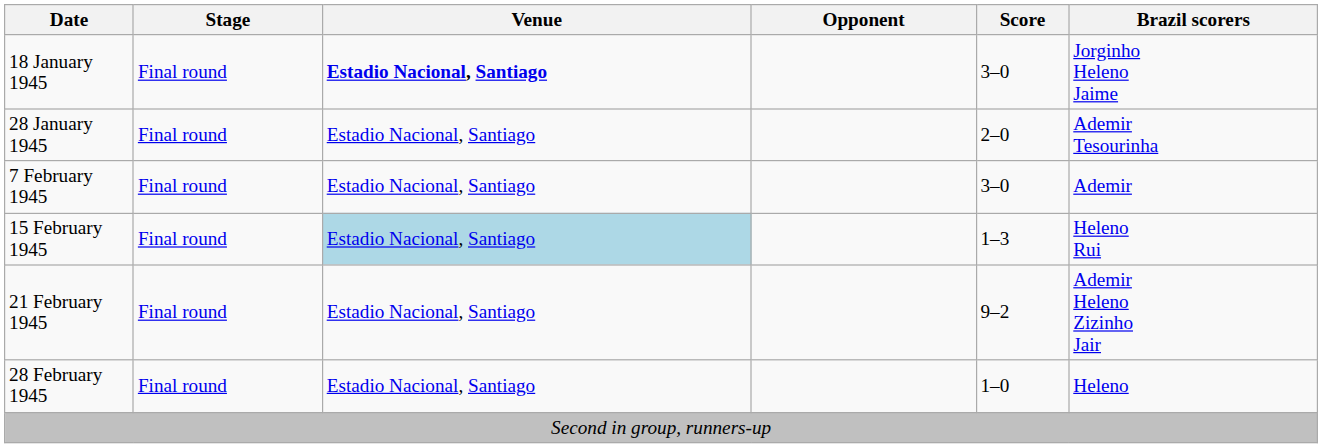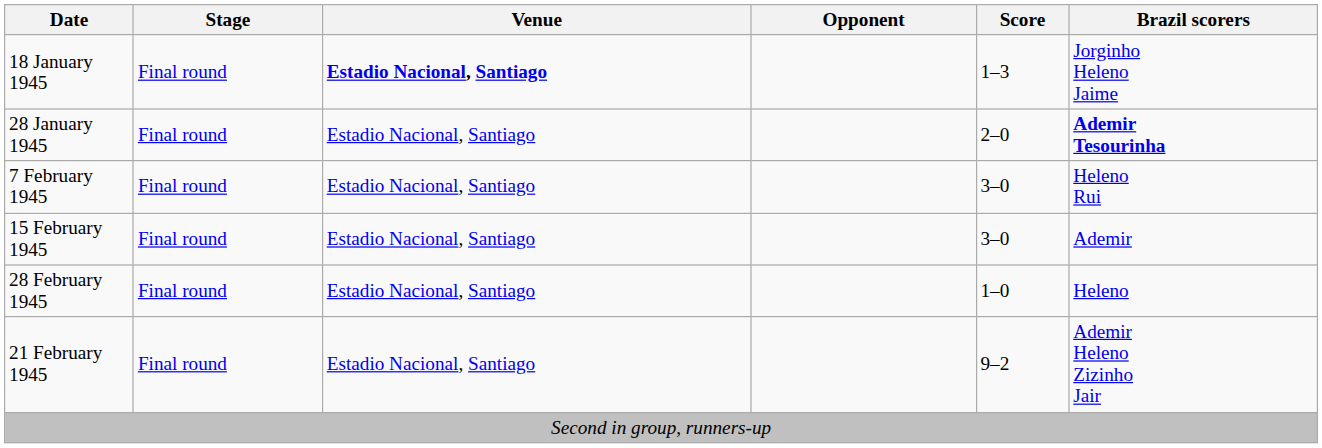 <table class="wikitable">
 <tr>
 <th width=100px>Date</th>
 <th width=150px>Stage</th>
 <th width=350px>Venue</th>
 <th width=180px>Opponent</th>
 <th width=70px>Score</th>
 <th width=200px>Brazil scorers</th>
 </tr>
 <tr>
 <td>18 January 1945</td>
 <td><a href='#'>Final round</a></td>
 <td><strong><a href='#'>Estadio Nacional</a>, <a href='#'>Santiago</a></strong></td>
 <td></td>
-<td>3–0</td>
+<td>1–3</td>
 <td><a href='#'>Jorginho</a>  <br> <a href='#'>Heleno</a>  <br> <a href='#'>Jaime</a> </td>
 </tr>
 <tr>
 <td>28 January 1945</td>
 <td><a href='#'>Final round</a></td>
 <td><a href='#'>Estadio Nacional</a>, <a href='#'>Santiago</a></td>
 <td></td>
 <td>2–0</td>
-<td><a href='#'>Ademir</a>  <br> <a href='#'>Tesourinha</a> </td>
+<td><strong><a href='#'>Ademir</a>  <br> <a href='#'>Tesourinha</a> </strong></td>
 </tr>
 <tr>
 <td>7 February 1945</td>
 <td><a href='#'>Final round</a></td>
 <td><a href='#'>Estadio Nacional</a>, <a href='#'>Santiago</a></td>
 <td></td>
 <td>3–0</td>
-<td><a href='#'>Ademir</a> </td>
+<td><a href='#'>Heleno</a>  <br> <a href='#'>Rui</a> </td>
 </tr>
 <tr>
 <td>15 February 1945</td>
 <td><a href='#'>Final round</a></td>
-<td style="background: lightblue;"><a href='#'>Estadio Nacional</a>, <a href='#'>Santiago</a></td>
+<td><a href='#'>Estadio Nacional</a>, <a href='#'>Santiago</a></td>
 <td></td>
-<td>1–3</td>
-<td><a href='#'>Heleno</a>  <br> <a href='#'>Rui</a> </td>
+<td>3–0</td>
+<td><a href='#'>Ademir</a> </td>
+</tr>
+<tr>
+<td>28 February 1945</td>
+<td><a href='#'>Final round</a></td>
+<td><a href='#'>Estadio Nacional</a>, <a href='#'>Santiago</a></td>
+<td></td>
+<td>1–0</td>
+<td><a href='#'>Heleno</a> </td>
 </tr>
 <tr>
 <td>21 February 1945</td>
 <td><a href='#'>Final round</a></td>
 <td><a href='#'>Estadio Nacional</a>, <a href='#'>Santiago</a></td>
 <td></td>
 <td>9–2</td>
 <td><a href='#'>Ademir</a>  <br> <a href='#'>Heleno</a>  <br> <a href='#'>Zizinho</a>  <br> <a href='#'>Jair</a> </td>
 </tr>
 <tr>
-<td>28 February 1945</td>
-<td><a href='#'>Final round</a></td>
-<td><a href='#'>Estadio Nacional</a>, <a href='#'>Santiago</a></td>
-<td></td>
-<td>1–0</td>
-<td><a href='#'>Heleno</a> </td>
-</tr>
-<tr>
 <td colspan="6"  style="text-align:center; background:silver;"><em>Second in group, runners-up</em></td>
 </tr>
 </table>
